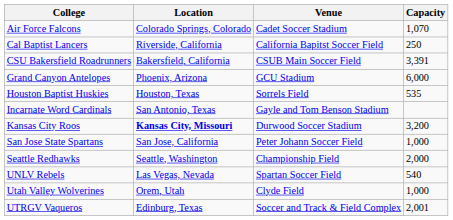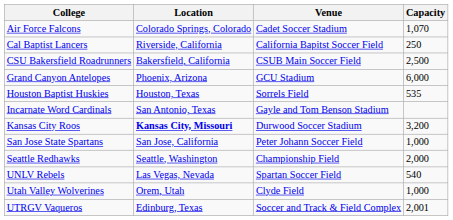 <table class="wikitable sortable">
 <tr>
 <th>College</th>
 <th>Location</th>
 <th>Venue</th>
 <th>Capacity</th>
 </tr>
 <tr>
 <td><a href='#'>Air Force Falcons</a></td>
 <td><a href='#'>Colorado Springs, Colorado</a></td>
 <td><a href='#'>Cadet Soccer Stadium</a></td>
 <td>1,070</td>
 </tr>
 <tr>
 <td><a href='#'>Cal Baptist Lancers</a></td>
 <td><a href='#'>Riverside, California</a></td>
 <td><a href='#'>California Bapitst Soccer Field</a></td>
 <td>250</td>
 </tr>
 <tr>
 <td><a href='#'>CSU Bakersfield Roadrunners</a></td>
 <td><a href='#'>Bakersfield, California</a></td>
 <td><a href='#'>CSUB Main Soccer Field</a></td>
-<td>3,391</td>
+<td>2,500</td>
 </tr>
 <tr>
 <td><a href='#'>Grand Canyon Antelopes</a></td>
 <td><a href='#'>Phoenix, Arizona</a></td>
 <td><a href='#'>GCU Stadium</a></td>
 <td>6,000</td>
 </tr>
 <tr>
 <td><a href='#'>Houston Baptist Huskies</a></td>
 <td><a href='#'>Houston, Texas</a></td>
 <td><a href='#'>Sorrels Field</a></td>
 <td>535</td>
 </tr>
 <tr>
 <td><a href='#'>Incarnate Word Cardinals</a></td>
 <td><a href='#'>San Antonio, Texas</a></td>
 <td><a href='#'>Gayle and Tom Benson Stadium</a></td>
 <td></td>
 </tr>
 <tr>
 <td><a href='#'>Kansas City Roos</a></td>
 <td><strong><a href='#'>Kansas City, Missouri</a></strong></td>
 <td><a href='#'>Durwood Soccer Stadium</a></td>
 <td>3,200</td>
 </tr>
 <tr>
 <td><a href='#'>San Jose State Spartans</a></td>
 <td><a href='#'>San Jose, California</a></td>
 <td><a href='#'>Peter Johann Soccer Field</a></td>
 <td>1,000</td>
 </tr>
 <tr>
 <td><a href='#'>Seattle Redhawks</a></td>
 <td><a href='#'>Seattle, Washington</a></td>
 <td><a href='#'>Championship Field</a></td>
 <td>2,000</td>
 </tr>
 <tr>
 <td><a href='#'>UNLV Rebels</a></td>
 <td><a href='#'>Las Vegas, Nevada</a></td>
 <td><a href='#'>Spartan Soccer Field</a></td>
 <td>540</td>
 </tr>
 <tr>
 <td><a href='#'>Utah Valley Wolverines</a></td>
 <td><a href='#'>Orem, Utah</a></td>
 <td><a href='#'>Clyde Field</a></td>
 <td>1,000</td>
 </tr>
 <tr>
 <td><a href='#'>UTRGV Vaqueros</a></td>
 <td><a href='#'>Edinburg, Texas</a></td>
 <td><a href='#'>Soccer and Track & Field Complex</a></td>
 <td>2,001</td>
 </tr>
 </table>
